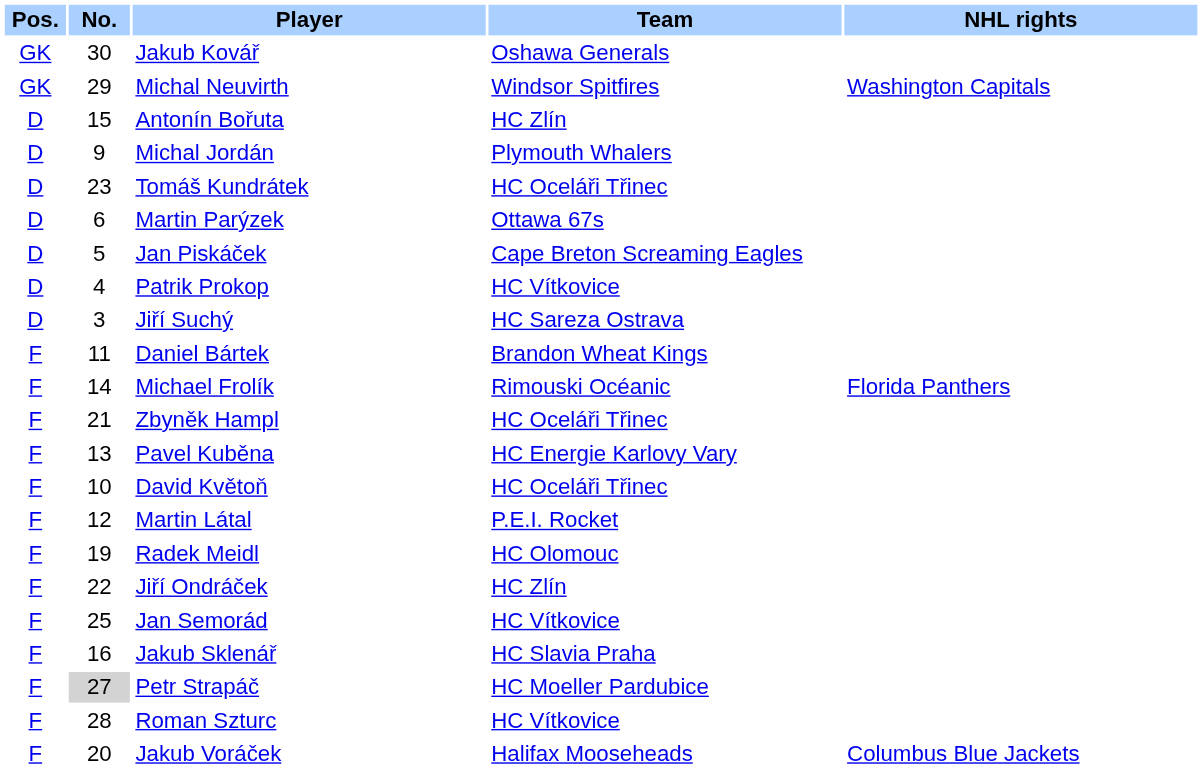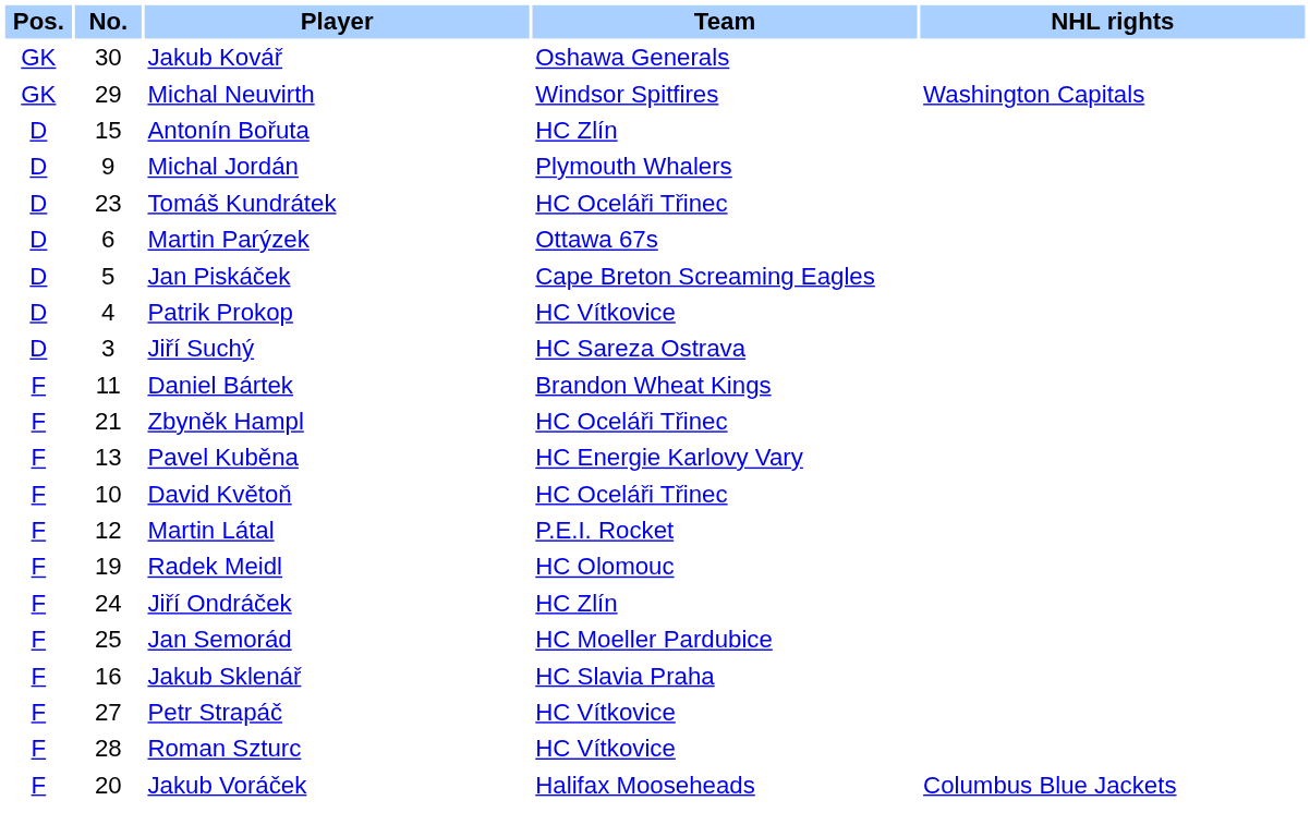 <table border="0" cellspacing="2" cellpadding="2">
 <tr bgcolor=AAD0FF>
 <th width=40>Pos.</th>
 <th width=40>No.</th>
 <th width=250>Player</th>
 <th width=250>Team</th>
 <th width=250>NHL rights</th>
 </tr>
 <tr>
 <td style="text-align:center;"><a href='#'>GK</a></td>
 <td style="text-align:center;">30</td>
 <td><a href='#'>Jakub Kovář</a></td>
 <td> <a href='#'>Oshawa Generals</a></td>
 </tr>
 <tr>
 <td style="text-align:center;"><a href='#'>GK</a></td>
 <td style="text-align:center;">29</td>
 <td><a href='#'>Michal Neuvirth</a></td>
 <td> <a href='#'>Windsor Spitfires</a></td>
 <td><a href='#'>Washington Capitals</a></td>
 </tr>
 <tr>
 <td style="text-align:center;"><a href='#'>D</a></td>
 <td style="text-align:center;">15</td>
 <td><a href='#'>Antonín Bořuta</a></td>
 <td> <a href='#'>HC Zlín</a></td>
 </tr>
 <tr>
 <td style="text-align:center;"><a href='#'>D</a></td>
 <td style="text-align:center;">9</td>
 <td><a href='#'>Michal Jordán</a></td>
 <td> <a href='#'>Plymouth Whalers</a></td>
 </tr>
 <tr>
 <td style="text-align:center;"><a href='#'>D</a></td>
 <td style="text-align:center;">23</td>
 <td><a href='#'>Tomáš Kundrátek</a></td>
 <td> <a href='#'>HC Oceláři Třinec</a></td>
 <td></td>
 </tr>
 <tr>
 <td style="text-align:center;"><a href='#'>D</a></td>
 <td style="text-align:center;">6</td>
 <td><a href='#'>Martin Parýzek</a></td>
 <td> <a href='#'>Ottawa 67s</a></td>
 </tr>
 <tr>
 <td style="text-align:center;"><a href='#'>D</a></td>
 <td style="text-align:center;">5</td>
 <td><a href='#'>Jan Piskáček</a></td>
 <td> <a href='#'>Cape Breton Screaming Eagles</a></td>
 </tr>
 <tr>
 <td style="text-align:center;"><a href='#'>D</a></td>
 <td style="text-align:center;">4</td>
 <td><a href='#'>Patrik Prokop</a></td>
 <td> <a href='#'>HC Vítkovice</a></td>
 </tr>
 <tr>
 <td style="text-align:center;"><a href='#'>D</a></td>
 <td style="text-align:center;">3</td>
 <td><a href='#'>Jiří Suchý</a></td>
 <td> <a href='#'>HC Sareza Ostrava</a></td>
 </tr>
 <tr>
 <td style="text-align:center;"><a href='#'>F</a></td>
 <td style="text-align:center;">11</td>
 <td><a href='#'>Daniel Bártek</a></td>
 <td> <a href='#'>Brandon Wheat Kings</a></td>
 </tr>
 <tr>
 <td style="text-align:center;"><a href='#'>F</a></td>
-<td style="text-align:center;">14</td>
-<td><a href='#'>Michael Frolík</a></td>
-<td> <a href='#'>Rimouski Océanic</a></td>
-<td><a href='#'>Florida Panthers</a></td>
-</tr>
-<tr>
-<td style="text-align:center;"><a href='#'>F</a></td>
 <td style="text-align:center;">21</td>
 <td><a href='#'>Zbyněk Hampl</a></td>
 <td> <a href='#'>HC Oceláři Třinec</a></td>
 </tr>
 <tr>
 <td style="text-align:center;"><a href='#'>F</a></td>
 <td style="text-align:center;">13</td>
 <td><a href='#'>Pavel Kuběna</a></td>
 <td> <a href='#'>HC Energie Karlovy Vary</a></td>
 </tr>
 <tr>
 <td style="text-align:center;"><a href='#'>F</a></td>
 <td style="text-align:center;">10</td>
 <td><a href='#'>David Květoň</a></td>
 <td> <a href='#'>HC Oceláři Třinec</a></td>
 </tr>
 <tr>
 <td style="text-align:center;"><a href='#'>F</a></td>
 <td style="text-align:center;">12</td>
 <td><a href='#'>Martin Látal</a></td>
 <td> <a href='#'>P.E.I. Rocket</a></td>
 </tr>
 <tr>
 <td style="text-align:center;"><a href='#'>F</a></td>
 <td style="text-align:center;">19</td>
 <td><a href='#'>Radek Meidl</a></td>
 <td> <a href='#'>HC Olomouc</a></td>
 </tr>
 <tr>
 <td style="text-align:center;"><a href='#'>F</a></td>
-<td style="text-align:center;">22</td>
+<td style="text-align:center;">24</td>
 <td><a href='#'>Jiří Ondráček</a></td>
 <td> <a href='#'>HC Zlín</a></td>
 </tr>
 <tr>
 <td style="text-align:center;"><a href='#'>F</a></td>
 <td style="text-align:center;">25</td>
 <td><a href='#'>Jan Semorád</a></td>
-<td> <a href='#'>HC Vítkovice</a></td>
+<td> <a href='#'>HC Moeller Pardubice</a></td>
 </tr>
 <tr>
 <td style="text-align:center;"><a href='#'>F</a></td>
 <td style="text-align:center;">16</td>
 <td><a href='#'>Jakub Sklenář</a></td>
 <td> <a href='#'>HC Slavia Praha</a></td>
 </tr>
 <tr>
 <td style="text-align:center;"><a href='#'>F</a></td>
-<td style="background: lightgrey; text-align:center;">27</td>
+<td style="text-align:center;">27</td>
 <td><a href='#'>Petr Strapáč</a></td>
-<td> <a href='#'>HC Moeller Pardubice</a></td>
+<td> <a href='#'>HC Vítkovice</a></td>
 </tr>
 <tr>
 <td style="text-align:center;"><a href='#'>F</a></td>
 <td style="text-align:center;">28</td>
 <td><a href='#'>Roman Szturc</a></td>
 <td> <a href='#'>HC Vítkovice</a></td>
 </tr>
 <tr>
 <td style="text-align:center;"><a href='#'>F</a></td>
 <td style="text-align:center;">20</td>
 <td><a href='#'>Jakub Voráček</a></td>
 <td> <a href='#'>Halifax Mooseheads</a></td>
 <td><a href='#'>Columbus Blue Jackets</a></td>
 </tr>
 </table>
